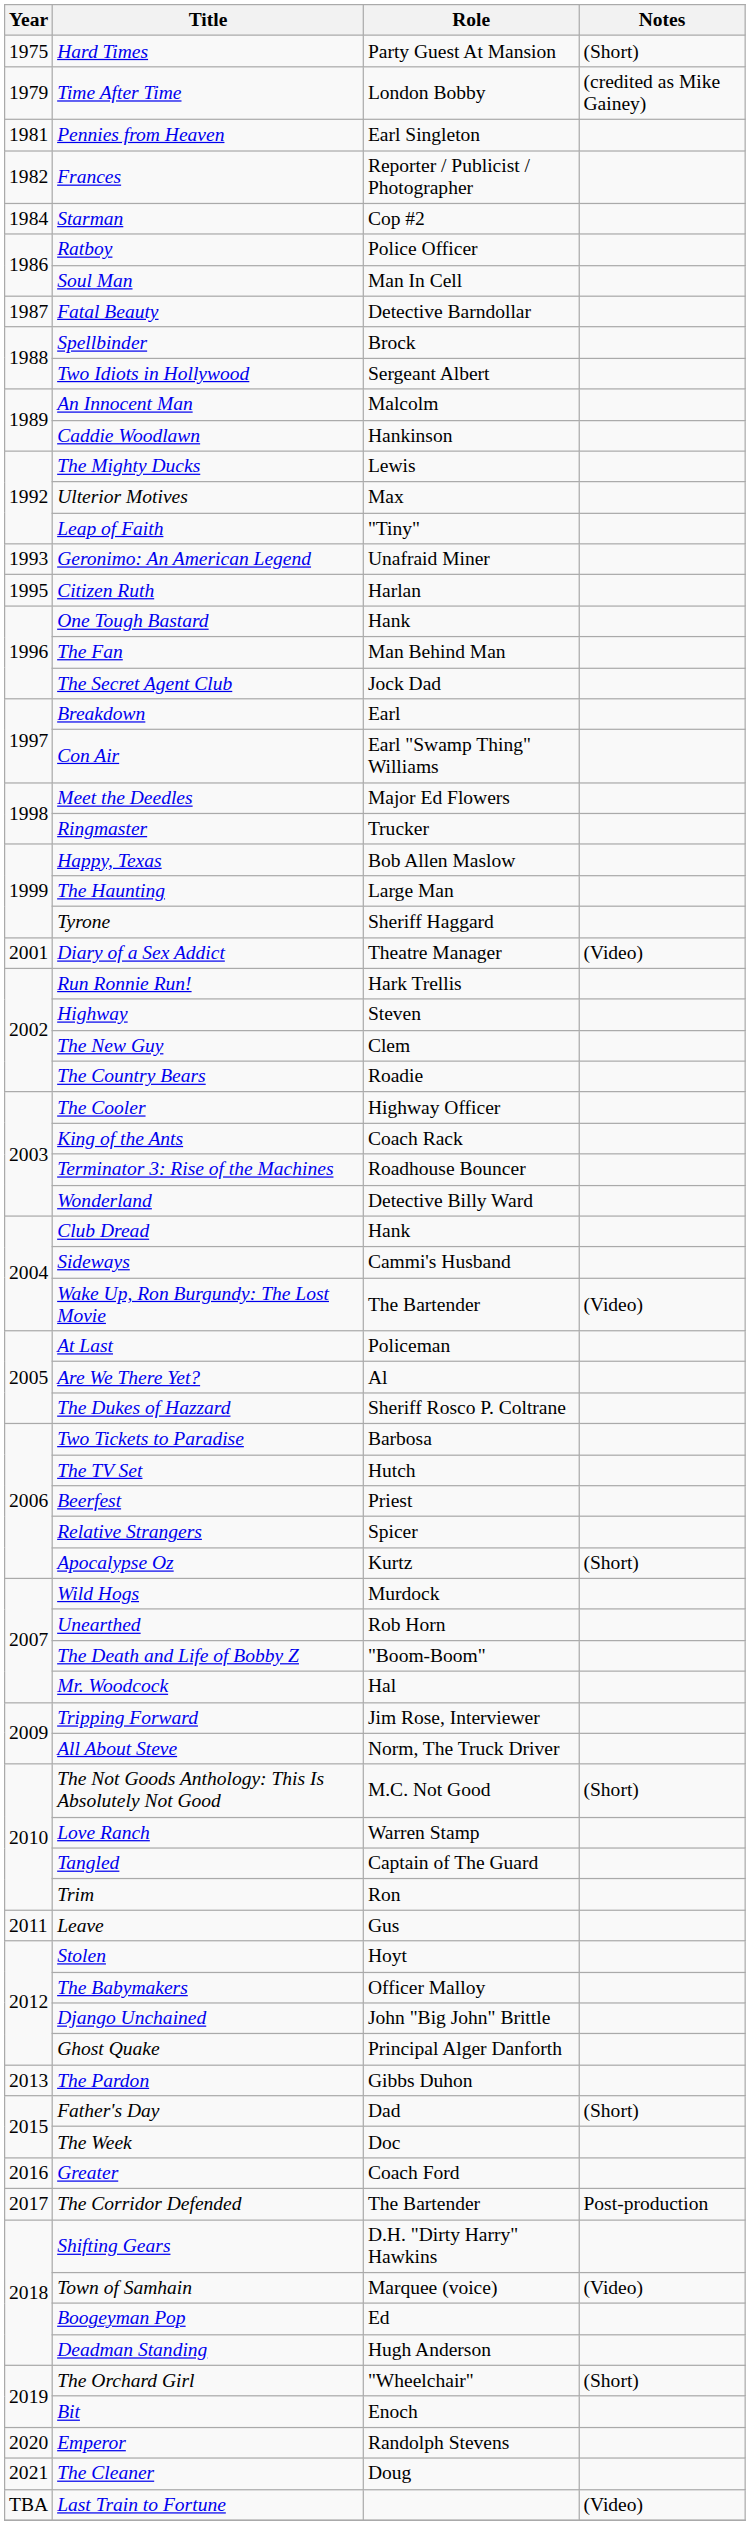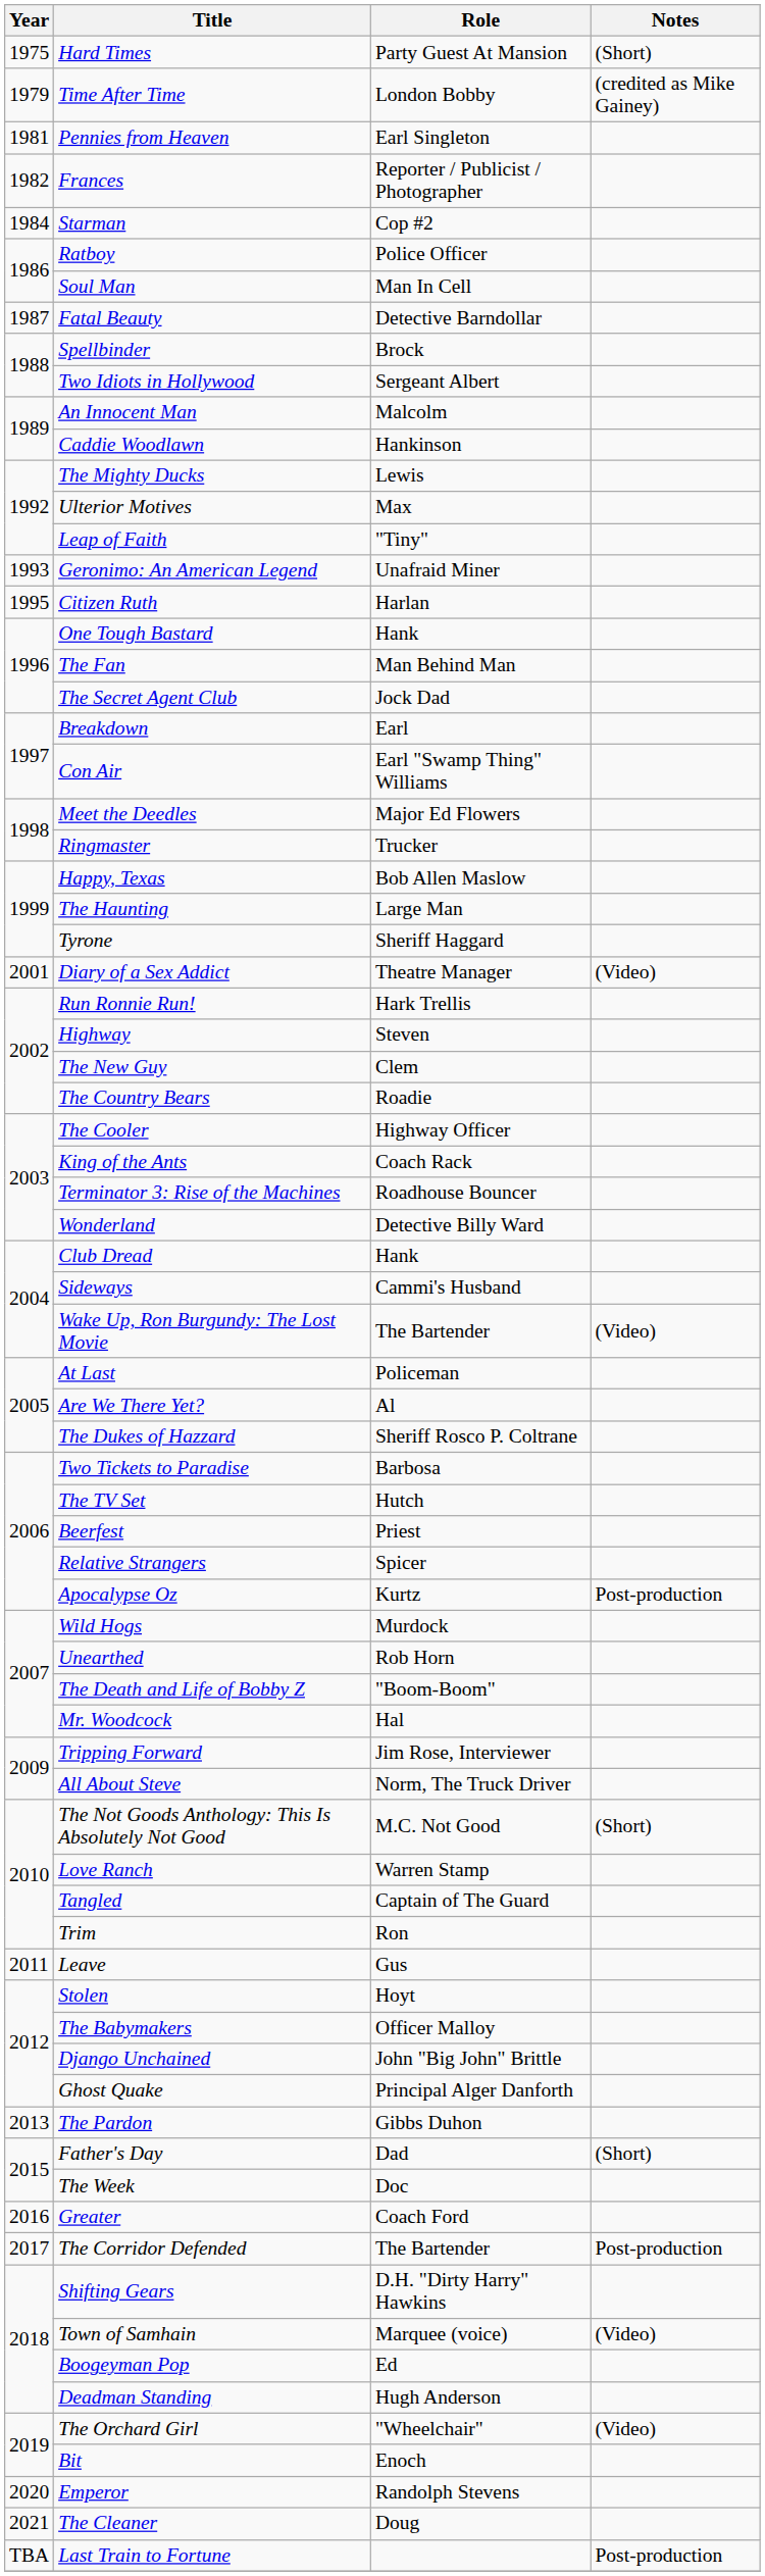 <table class="wikitable sortable">
 <tr>
 <th>Year</th>
 <th>Title</th>
 <th>Role</th>
 <th>Notes</th>
 </tr>
 <tr>
 <td>1975</td>
 <td><em><a href='#'>Hard Times</a></em></td>
 <td>Party Guest At Mansion</td>
 <td>(Short)</td>
 </tr>
 <tr>
 <td>1979</td>
 <td><em><a href='#'>Time After Time</a></em></td>
 <td>London Bobby</td>
 <td>(credited as Mike Gainey)</td>
 </tr>
 <tr>
 <td>1981</td>
 <td><em><a href='#'>Pennies from Heaven</a></em></td>
 <td>Earl Singleton</td>
 <td></td>
 </tr>
 <tr>
 <td>1982</td>
 <td><em><a href='#'>Frances</a></em></td>
 <td>Reporter / Publicist / Photographer</td>
 <td></td>
 </tr>
 <tr>
 <td>1984</td>
 <td><em><a href='#'>Starman</a></em></td>
 <td>Cop #2</td>
 <td></td>
 </tr>
 <tr>
 <td rowspan=2>1986</td>
 <td><em><a href='#'>Ratboy</a></em></td>
 <td>Police Officer</td>
 <td></td>
 </tr>
 <tr>
 <td><em><a href='#'>Soul Man</a></em></td>
 <td>Man In Cell</td>
 <td></td>
 </tr>
 <tr>
 <td>1987</td>
 <td><em><a href='#'>Fatal Beauty</a></em></td>
 <td>Detective Barndollar</td>
 <td></td>
 </tr>
 <tr>
 <td rowspan=2>1988</td>
 <td><em><a href='#'>Spellbinder</a></em></td>
 <td>Brock</td>
 <td></td>
 </tr>
 <tr>
 <td><em><a href='#'>Two Idiots in Hollywood</a></em></td>
 <td>Sergeant Albert</td>
 <td></td>
 </tr>
 <tr>
 <td rowspan=2>1989</td>
 <td><em><a href='#'>An Innocent Man</a></em></td>
 <td>Malcolm</td>
 <td></td>
 </tr>
 <tr>
 <td><em><a href='#'>Caddie Woodlawn</a></em></td>
 <td>Hankinson</td>
 <td></td>
 </tr>
 <tr>
 <td rowspan=3>1992</td>
 <td><em><a href='#'>The Mighty Ducks</a></em></td>
 <td>Lewis</td>
 <td></td>
 </tr>
 <tr>
 <td><em>Ulterior Motives</em></td>
 <td>Max</td>
 <td></td>
 </tr>
 <tr>
 <td><em><a href='#'>Leap of Faith</a></em></td>
 <td>"Tiny"</td>
 <td></td>
 </tr>
 <tr>
 <td>1993</td>
 <td><em><a href='#'>Geronimo: An American Legend</a></em></td>
 <td>Unafraid Miner</td>
 <td></td>
 </tr>
 <tr>
 <td>1995</td>
 <td><em><a href='#'>Citizen Ruth</a></em></td>
 <td>Harlan</td>
 <td></td>
 </tr>
 <tr>
 <td rowspan=3>1996</td>
 <td><em><a href='#'>One Tough Bastard</a></em></td>
 <td>Hank</td>
 <td></td>
 </tr>
 <tr>
 <td><em><a href='#'>The Fan</a></em></td>
 <td>Man Behind Man</td>
 <td></td>
 </tr>
 <tr>
 <td><em><a href='#'>The Secret Agent Club</a></em></td>
 <td>Jock Dad</td>
 <td></td>
 </tr>
 <tr>
 <td rowspan=2>1997</td>
 <td><em><a href='#'>Breakdown</a></em></td>
 <td>Earl</td>
 <td></td>
 </tr>
 <tr>
 <td><em><a href='#'>Con Air</a></em></td>
 <td>Earl "Swamp Thing" Williams</td>
 <td></td>
 </tr>
 <tr>
 <td rowspan=2>1998</td>
 <td><em><a href='#'>Meet the Deedles</a></em></td>
 <td>Major Ed Flowers</td>
 <td></td>
 </tr>
 <tr>
 <td><em><a href='#'>Ringmaster</a></em></td>
 <td>Trucker</td>
 <td></td>
 </tr>
 <tr>
 <td rowspan=3>1999</td>
 <td><em><a href='#'>Happy, Texas</a></em></td>
 <td>Bob Allen Maslow</td>
 <td></td>
 </tr>
 <tr>
 <td><em><a href='#'>The Haunting</a></em></td>
 <td>Large Man</td>
 <td></td>
 </tr>
 <tr>
 <td><em>Tyrone</em></td>
 <td>Sheriff Haggard</td>
 <td></td>
 </tr>
 <tr>
 <td>2001</td>
 <td><em><a href='#'>Diary of a Sex Addict</a></em></td>
 <td>Theatre Manager</td>
 <td>(Video)</td>
 </tr>
 <tr>
 <td rowspan=4>2002</td>
 <td><em><a href='#'>Run Ronnie Run!</a></em></td>
 <td>Hark Trellis</td>
 <td></td>
 </tr>
 <tr>
 <td><em><a href='#'>Highway</a></em></td>
 <td>Steven</td>
 <td></td>
 </tr>
 <tr>
 <td><em><a href='#'>The New Guy</a></em></td>
 <td>Clem</td>
 <td></td>
 </tr>
 <tr>
 <td><em><a href='#'>The Country Bears</a></em></td>
 <td>Roadie</td>
 <td></td>
 </tr>
 <tr>
 <td rowspan=4>2003</td>
 <td><em><a href='#'>The Cooler</a></em></td>
 <td>Highway Officer</td>
 <td></td>
 </tr>
 <tr>
 <td><em><a href='#'>King of the Ants</a></em></td>
 <td>Coach Rack</td>
 <td></td>
 </tr>
 <tr>
 <td><em><a href='#'>Terminator 3: Rise of the Machines</a></em></td>
 <td>Roadhouse Bouncer</td>
 <td></td>
 </tr>
 <tr>
 <td><em><a href='#'>Wonderland</a></em></td>
 <td>Detective Billy Ward</td>
 <td></td>
 </tr>
 <tr>
 <td rowspan=3>2004</td>
 <td><em><a href='#'>Club Dread</a></em></td>
 <td>Hank</td>
 <td></td>
 </tr>
 <tr>
 <td><em><a href='#'>Sideways</a></em></td>
 <td>Cammi's Husband</td>
 <td></td>
 </tr>
 <tr>
 <td><em><a href='#'>Wake Up, Ron Burgundy: The Lost Movie</a></em></td>
 <td>The Bartender</td>
 <td>(Video)</td>
 </tr>
 <tr>
 <td rowspan=3>2005</td>
 <td><em><a href='#'>At Last</a></em></td>
 <td>Policeman</td>
 <td></td>
 </tr>
 <tr>
 <td><em><a href='#'>Are We There Yet?</a></em></td>
 <td>Al</td>
 <td></td>
 </tr>
 <tr>
 <td><em><a href='#'>The Dukes of Hazzard</a></em></td>
 <td>Sheriff Rosco P. Coltrane</td>
 <td></td>
 </tr>
 <tr>
 <td rowspan=5>2006</td>
 <td><em><a href='#'>Two Tickets to Paradise</a></em></td>
 <td>Barbosa</td>
 <td></td>
 </tr>
 <tr>
 <td><em><a href='#'>The TV Set</a></em></td>
 <td>Hutch</td>
 <td></td>
 </tr>
 <tr>
 <td><em><a href='#'>Beerfest</a></em></td>
 <td>Priest</td>
 <td></td>
 </tr>
 <tr>
 <td><em><a href='#'>Relative Strangers</a></em></td>
 <td>Spicer</td>
 <td></td>
 </tr>
 <tr>
 <td><em><a href='#'>Apocalypse Oz</a></em></td>
 <td>Kurtz</td>
-<td>(Short)</td>
+<td>Post-production</td>
 </tr>
 <tr>
 <td rowspan=4>2007</td>
 <td><em><a href='#'>Wild Hogs</a></em></td>
 <td>Murdock</td>
 <td></td>
 </tr>
 <tr>
 <td><em><a href='#'>Unearthed</a></em></td>
 <td>Rob Horn</td>
 <td></td>
 </tr>
 <tr>
 <td><em><a href='#'>The Death and Life of Bobby Z</a></em></td>
 <td>"Boom-Boom"</td>
 <td></td>
 </tr>
 <tr>
 <td><em><a href='#'>Mr. Woodcock</a></em></td>
 <td>Hal</td>
 <td></td>
 </tr>
 <tr>
 <td rowspan=2>2009</td>
 <td><em><a href='#'>Tripping Forward</a></em></td>
 <td>Jim Rose, Interviewer</td>
 <td></td>
 </tr>
 <tr>
 <td><em><a href='#'>All About Steve</a></em></td>
 <td>Norm, The Truck Driver</td>
 <td></td>
 </tr>
 <tr>
 <td rowspan=4>2010</td>
 <td><em>The Not Goods Anthology: This Is Absolutely Not Good</em></td>
 <td>M.C. Not Good</td>
 <td>(Short)</td>
 </tr>
 <tr>
 <td><em><a href='#'>Love Ranch</a></em></td>
 <td>Warren Stamp</td>
 <td></td>
 </tr>
 <tr>
 <td><em><a href='#'>Tangled</a></em></td>
 <td>Captain of The Guard</td>
 <td></td>
 </tr>
 <tr>
 <td><em>Trim</em></td>
 <td>Ron</td>
 <td></td>
 </tr>
 <tr>
 <td>2011</td>
 <td><em>Leave</em></td>
 <td>Gus</td>
 <td></td>
 </tr>
 <tr>
 <td rowspan=4>2012</td>
 <td><em><a href='#'>Stolen</a></em></td>
 <td>Hoyt</td>
 <td></td>
 </tr>
 <tr>
 <td><em><a href='#'>The Babymakers</a></em></td>
 <td>Officer Malloy</td>
 <td></td>
 </tr>
 <tr>
 <td><em><a href='#'>Django Unchained</a></em></td>
 <td>John "Big John" Brittle</td>
 <td></td>
 </tr>
 <tr>
 <td><em>Ghost Quake</em></td>
 <td>Principal Alger Danforth</td>
 <td></td>
 </tr>
 <tr>
 <td>2013</td>
 <td><em><a href='#'>The Pardon</a></em></td>
 <td>Gibbs Duhon</td>
 <td></td>
 </tr>
 <tr>
 <td rowspan=2>2015</td>
 <td><em>Father's Day</em></td>
 <td>Dad</td>
 <td>(Short)</td>
 </tr>
 <tr>
 <td><em>The Week</em></td>
 <td>Doc</td>
 <td></td>
 </tr>
 <tr>
 <td>2016</td>
 <td><em><a href='#'>Greater</a></em></td>
 <td>Coach Ford</td>
 <td></td>
 </tr>
 <tr>
 <td>2017</td>
 <td><em>The Corridor Defended</em></td>
 <td>The Bartender</td>
 <td>Post-production</td>
 </tr>
 <tr>
 <td rowspan=4>2018</td>
 <td><em><a href='#'>Shifting Gears</a></em></td>
 <td>D.H. "Dirty Harry" Hawkins</td>
 <td></td>
 </tr>
 <tr>
 <td><em>Town of Samhain</em></td>
 <td>Marquee (voice)</td>
 <td>(Video)</td>
 </tr>
 <tr>
 <td><em><a href='#'>Boogeyman Pop</a></em></td>
 <td>Ed</td>
 <td></td>
 </tr>
 <tr>
 <td><em><a href='#'>Deadman Standing</a></em></td>
 <td>Hugh Anderson</td>
 <td></td>
 </tr>
 <tr>
 <td rowspan=2>2019</td>
 <td><em>The Orchard Girl</em></td>
 <td>"Wheelchair"</td>
-<td>(Short)</td>
+<td>(Video)</td>
 </tr>
 <tr>
 <td><em><a href='#'>Bit</a></em></td>
 <td>Enoch</td>
 <td></td>
 </tr>
 <tr>
 <td>2020</td>
 <td><em><a href='#'>Emperor</a></em></td>
 <td>Randolph Stevens</td>
 <td></td>
 </tr>
 <tr>
 <td>2021</td>
 <td><em><a href='#'>The Cleaner</a></em></td>
 <td>Doug</td>
 <td></td>
 </tr>
 <tr>
 <td>TBA</td>
 <td><em><a href='#'>Last Train to Fortune</a></em></td>
 <td></td>
-<td>(Video)</td>
+<td>Post-production</td>
 </tr>
 <tr>
 </tr>
 </table>
